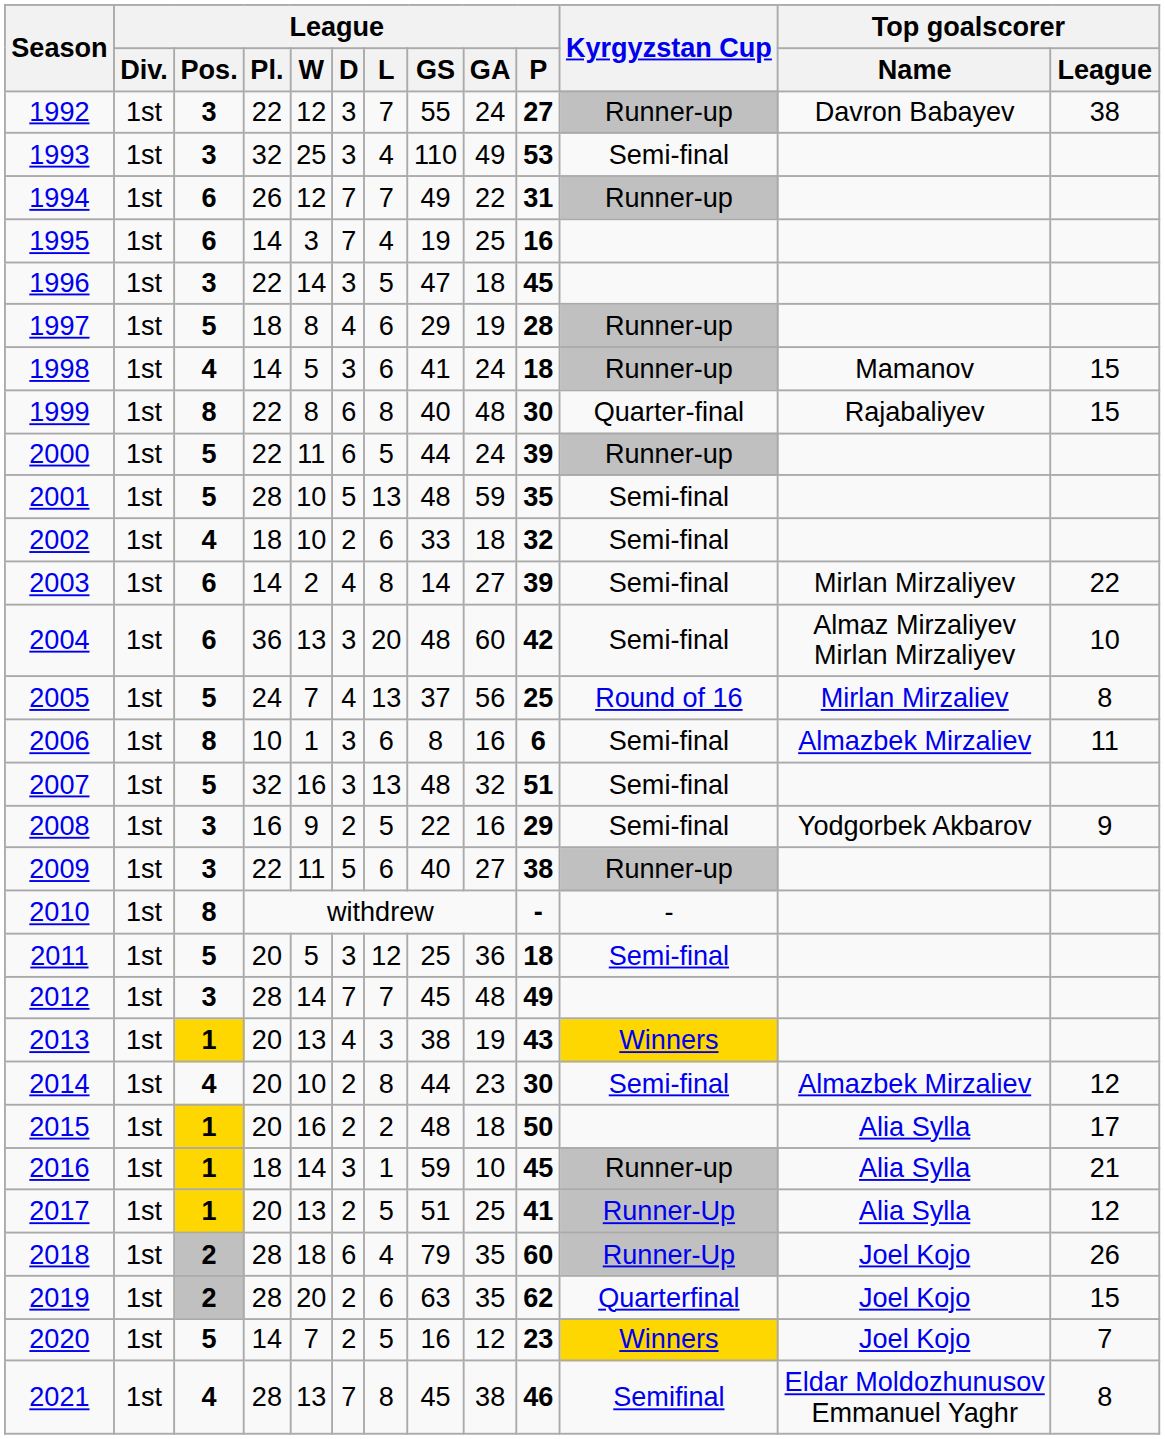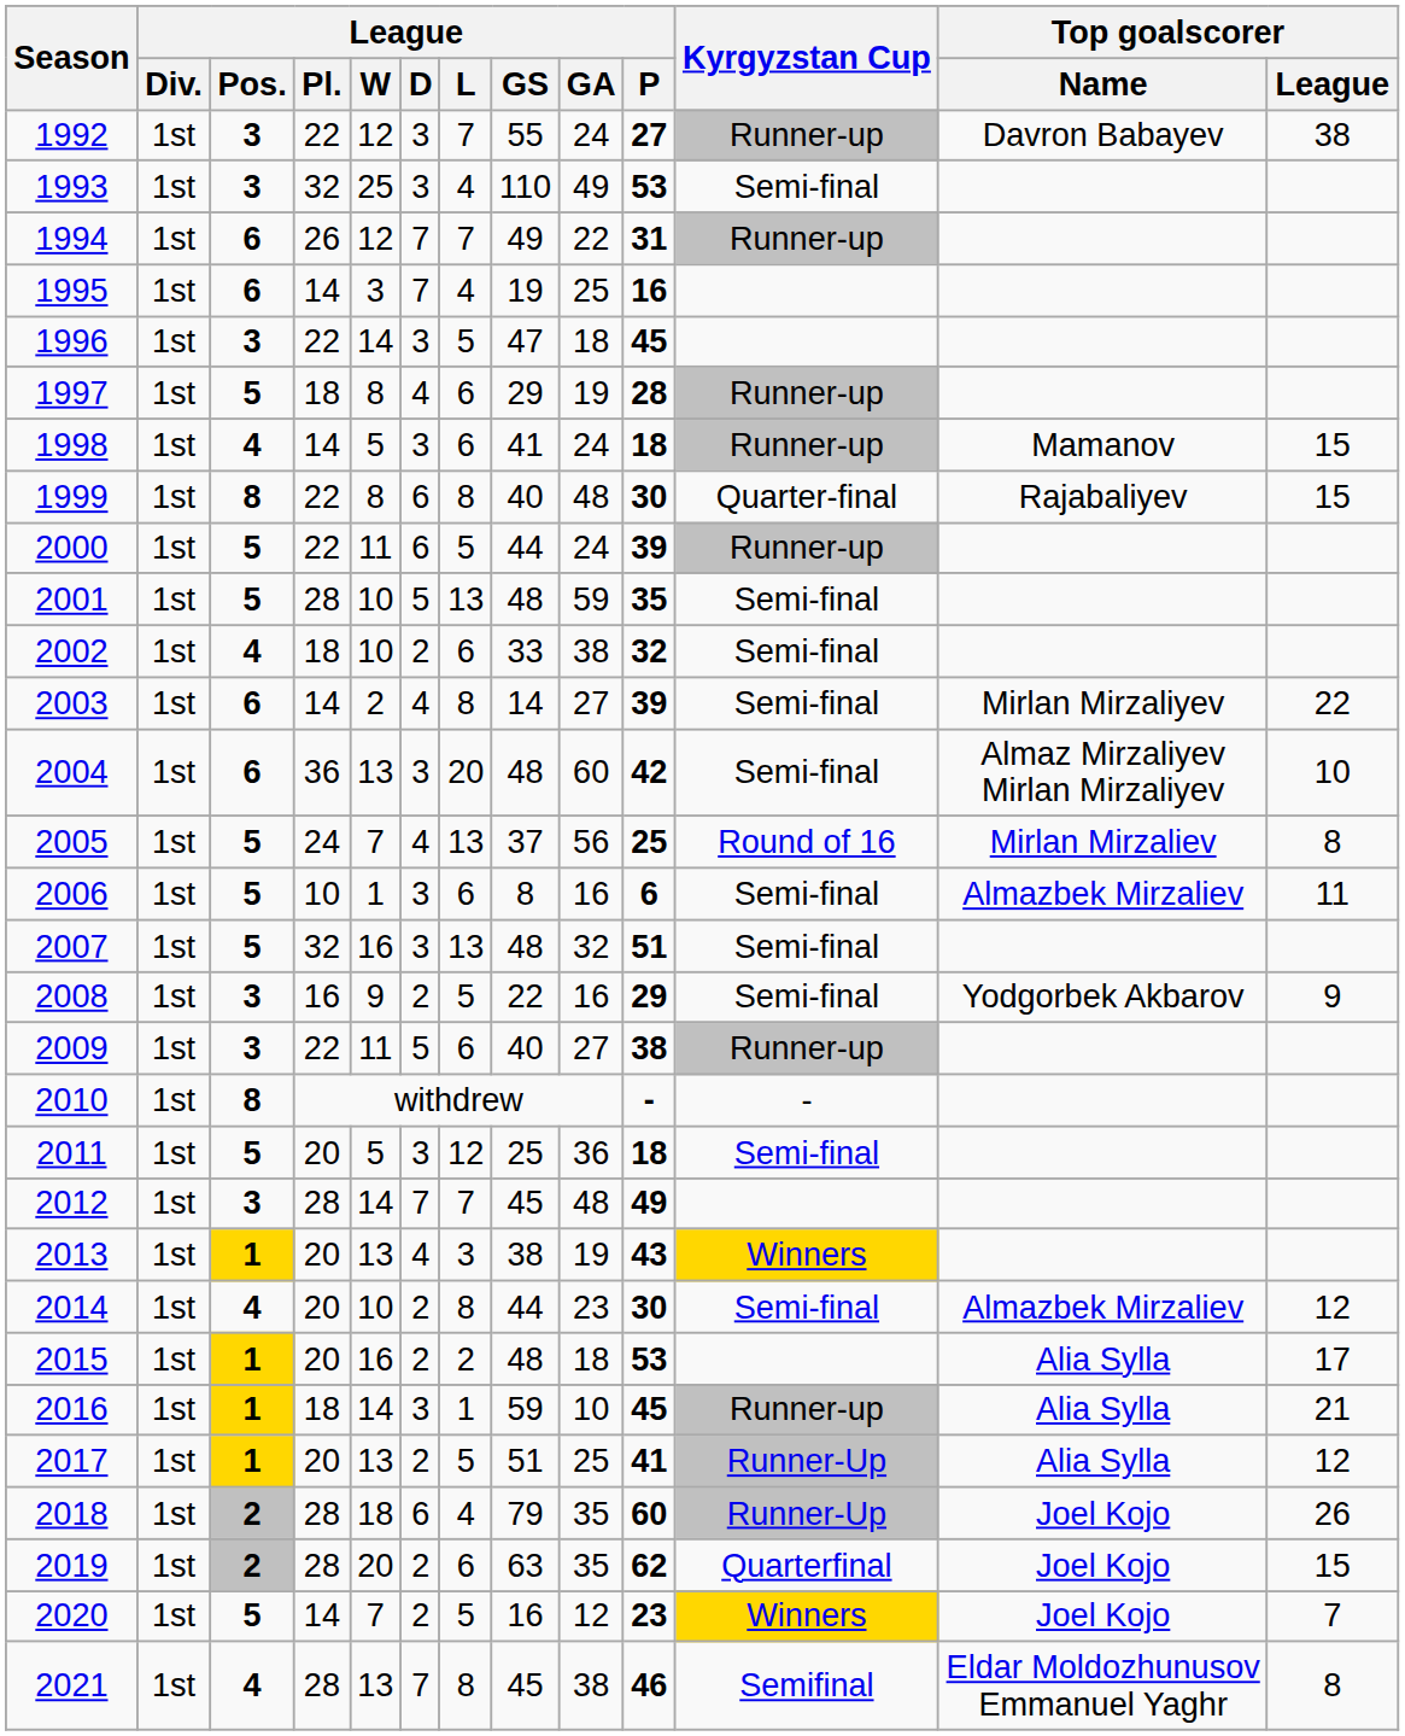 <table class="wikitable mw-collapsible mw-collapsed" align=center cellspacing="0" cellpadding="3" style="border:1px solid #AAAAAA;font-size:90%">
 <tr style="background:#efefef;">
 <th rowspan="2">Season</th>
 <th colspan="9">League</th>
 <th rowspan="2"><a href='#'>Kyrgyzstan Cup</a></th>
 <th colspan="2">Top goalscorer</th>
 </tr>
 <tr>
 <th>Div.</th>
 <th>Pos.</th>
 <th>Pl.</th>
 <th>W</th>
 <th>D</th>
 <th>L</th>
 <th>GS</th>
 <th>GA</th>
 <th>P</th>
 <th>Name</th>
 <th>League</th>
 </tr>
 <tr>
 <td align=center><a href='#'>1992</a></td>
 <td align=center>1st</td>
 <td align=center><strong>3</strong></td>
 <td align=center>22</td>
 <td align=center>12</td>
 <td align=center>3</td>
 <td align=center>7</td>
 <td align=center>55</td>
 <td align=center>24</td>
 <td align=center><strong>27</strong></td>
 <td style="text-align:center; background:silver;">Runner-up</td>
 <td align=center>Davron Babayev</td>
 <td align=center>38</td>
 </tr>
 <tr>
 <td align=center><a href='#'>1993</a></td>
 <td align=center>1st</td>
 <td align=center><strong>3</strong></td>
 <td align=center>32</td>
 <td align=center>25</td>
 <td align=center>3</td>
 <td align=center>4</td>
 <td align=center>110</td>
 <td align=center>49</td>
 <td align=center><strong>53</strong></td>
 <td align=center>Semi-final</td>
 <td align=center></td>
 <td align=center></td>
 </tr>
 <tr>
 <td align=center><a href='#'>1994</a></td>
 <td align=center>1st</td>
 <td align=center><strong>6</strong></td>
 <td align=center>26</td>
 <td align=center>12</td>
 <td align=center>7</td>
 <td align=center>7</td>
 <td align=center>49</td>
 <td align=center>22</td>
 <td align=center><strong>31</strong></td>
 <td style="text-align:center; background:silver;">Runner-up</td>
 <td align=center></td>
 <td align=center></td>
 </tr>
 <tr>
 <td align=center><a href='#'>1995</a></td>
 <td align=center>1st</td>
 <td align=center><strong>6</strong></td>
 <td align=center>14</td>
 <td align=center>3</td>
 <td align=center>7</td>
 <td align=center>4</td>
 <td align=center>19</td>
 <td align=center>25</td>
 <td align=center><strong>16</strong></td>
 <td align=center></td>
 <td align=center></td>
 <td align=center></td>
 </tr>
 <tr>
 <td align=center><a href='#'>1996</a></td>
 <td align=center>1st</td>
 <td align=center><strong>3</strong></td>
 <td align=center>22</td>
 <td align=center>14</td>
 <td align=center>3</td>
 <td align=center>5</td>
 <td align=center>47</td>
 <td align=center>18</td>
 <td align=center><strong>45</strong></td>
 <td align=center></td>
 <td align=center></td>
 <td align=center></td>
 </tr>
 <tr>
 <td align=center><a href='#'>1997</a></td>
 <td align=center>1st</td>
 <td align=center><strong>5</strong></td>
 <td align=center>18</td>
 <td align=center>8</td>
 <td align=center>4</td>
 <td align=center>6</td>
 <td align=center>29</td>
 <td align=center>19</td>
 <td align=center><strong>28</strong></td>
 <td style="text-align:center; background:silver;">Runner-up</td>
 <td align=center></td>
 <td align=center></td>
 </tr>
 <tr>
 <td align=center><a href='#'>1998</a></td>
 <td align=center>1st</td>
 <td align=center><strong>4</strong></td>
 <td align=center>14</td>
 <td align=center>5</td>
 <td align=center>3</td>
 <td align=center>6</td>
 <td align=center>41</td>
 <td align=center>24</td>
 <td align=center><strong>18</strong></td>
 <td style="text-align:center; background:silver;">Runner-up</td>
 <td align=center>Mamanov</td>
 <td align=center>15</td>
 </tr>
 <tr>
 <td align=center><a href='#'>1999</a></td>
 <td align=center>1st</td>
 <td align=center><strong>8</strong></td>
 <td align=center>22</td>
 <td align=center>8</td>
 <td align=center>6</td>
 <td align=center>8</td>
 <td align=center>40</td>
 <td align=center>48</td>
 <td align=center><strong>30</strong></td>
 <td align=center>Quarter-final</td>
 <td align=center>Rajabaliyev</td>
 <td align=center>15</td>
 </tr>
 <tr>
 <td align=center><a href='#'>2000</a></td>
 <td align=center>1st</td>
 <td align=center><strong>5</strong></td>
 <td align=center>22</td>
 <td align=center>11</td>
 <td align=center>6</td>
 <td align=center>5</td>
 <td align=center>44</td>
 <td align=center>24</td>
 <td align=center><strong>39</strong></td>
 <td style="text-align:center; background:silver;">Runner-up</td>
 <td align=center></td>
 <td align=center></td>
 </tr>
 <tr>
 <td align=center><a href='#'>2001</a></td>
 <td align=center>1st</td>
 <td align=center><strong>5</strong></td>
 <td align=center>28</td>
 <td align=center>10</td>
 <td align=center>5</td>
 <td align=center>13</td>
 <td align=center>48</td>
 <td align=center>59</td>
 <td align=center><strong>35</strong></td>
 <td align=center>Semi-final</td>
 <td align=center></td>
 <td align=center></td>
 </tr>
 <tr>
 <td align=center><a href='#'>2002</a></td>
 <td align=center>1st</td>
 <td align=center><strong>4</strong></td>
 <td align=center>18</td>
 <td align=center>10</td>
 <td align=center>2</td>
 <td align=center>6</td>
 <td align=center>33</td>
-<td align=center>18</td>
+<td align=center>38</td>
 <td align=center><strong>32</strong></td>
 <td align=center>Semi-final</td>
 <td align=center></td>
 <td align=center></td>
 </tr>
 <tr>
 <td align=center><a href='#'>2003</a></td>
 <td align=center>1st</td>
 <td align=center><strong>6</strong></td>
 <td align=center>14</td>
 <td align=center>2</td>
 <td align=center>4</td>
 <td align=center>8</td>
 <td align=center>14</td>
 <td align=center>27</td>
 <td align=center><strong>39</strong></td>
 <td align=center>Semi-final</td>
 <td align=center>Mirlan Mirzaliyev</td>
 <td align=center>22</td>
 </tr>
 <tr>
 <td align=center><a href='#'>2004</a></td>
 <td align=center>1st</td>
 <td align=center><strong>6</strong></td>
 <td align=center>36</td>
 <td align=center>13</td>
 <td align=center>3</td>
 <td align=center>20</td>
 <td align=center>48</td>
 <td align=center>60</td>
 <td align=center><strong>42</strong></td>
 <td align=center>Semi-final</td>
 <td align=center>Almaz Mirzaliyev <br> Mirlan Mirzaliyev</td>
 <td align=center>10</td>
 </tr>
 <tr>
 <td align=center><a href='#'>2005</a></td>
 <td align=center>1st</td>
 <td align=center><strong>5</strong></td>
 <td align=center>24</td>
 <td align=center>7</td>
 <td align=center>4</td>
 <td align=center>13</td>
 <td align=center>37</td>
 <td align=center>56</td>
 <td align=center><strong>25</strong></td>
 <td align=center><a href='#'>Round of 16</a></td>
 <td align=center><a href='#'>Mirlan Mirzaliev</a></td>
 <td align=center>8</td>
 </tr>
 <tr>
 <td align=center><a href='#'>2006</a></td>
 <td align=center>1st</td>
-<td align=center><strong>8</strong></td>
+<td align=center><strong>5</strong></td>
 <td align=center>10</td>
 <td align=center>1</td>
 <td align=center>3</td>
 <td align=center>6</td>
 <td align=center>8</td>
 <td align=center>16</td>
 <td align=center><strong>6</strong></td>
 <td align=center>Semi-final</td>
 <td align=center><a href='#'>Almazbek Mirzaliev</a></td>
 <td align=center>11</td>
 </tr>
 <tr>
 <td align=center><a href='#'>2007</a></td>
 <td align=center>1st</td>
 <td align=center><strong>5</strong></td>
 <td align=center>32</td>
 <td align=center>16</td>
 <td align=center>3</td>
 <td align=center>13</td>
 <td align=center>48</td>
 <td align=center>32</td>
 <td align=center><strong>51</strong></td>
 <td align=center>Semi-final</td>
 <td align=center></td>
 <td align=center></td>
 </tr>
 <tr>
 <td align=center><a href='#'>2008</a></td>
 <td align=center>1st</td>
 <td align=center><strong>3</strong></td>
 <td align=center>16</td>
 <td align=center>9</td>
 <td align=center>2</td>
 <td align=center>5</td>
 <td align=center>22</td>
 <td align=center>16</td>
 <td align=center><strong>29</strong></td>
 <td align=center>Semi-final</td>
 <td align=center>Yodgorbek Akbarov</td>
 <td align=center>9</td>
 </tr>
 <tr>
 <td align=center><a href='#'>2009</a></td>
 <td align=center>1st</td>
 <td align=center><strong>3</strong></td>
 <td align=center>22</td>
 <td align=center>11</td>
 <td align=center>5</td>
 <td align=center>6</td>
 <td align=center>40</td>
 <td align=center>27</td>
 <td align=center><strong>38</strong></td>
 <td style="text-align:center; background:silver;">Runner-up</td>
 <td align=center></td>
 <td align=center></td>
 </tr>
 <tr>
 <td align=center><a href='#'>2010</a></td>
 <td align=center>1st</td>
 <td align=center><strong>8</strong></td>
 <td colspan="6" align=center>withdrew</td>
 <td align=center><strong>-</strong></td>
 <td align=center>-</td>
 <td align=center></td>
 <td align=center></td>
 </tr>
 <tr>
 <td align=center><a href='#'>2011</a></td>
 <td align=center>1st</td>
 <td align=center><strong>5</strong></td>
 <td align=center>20</td>
 <td align=center>5</td>
 <td align=center>3</td>
 <td align=center>12</td>
 <td align=center>25</td>
 <td align=center>36</td>
 <td align=center><strong>18</strong></td>
 <td align=center><a href='#'>Semi-final</a></td>
 <td align=center></td>
 <td align=center></td>
 </tr>
 <tr>
 <td align=center><a href='#'>2012</a></td>
 <td align=center>1st</td>
 <td align=center><strong>3</strong></td>
 <td align=center>28</td>
 <td align=center>14</td>
 <td align=center>7</td>
 <td align=center>7</td>
 <td align=center>45</td>
 <td align=center>48</td>
 <td align=center><strong>49</strong></td>
 <td align=center></td>
 <td align=center></td>
 <td align=center></td>
 </tr>
 <tr>
 <td align=center><a href='#'>2013</a></td>
 <td align=center>1st</td>
 <td style="text-align:center; background:gold;"><strong>1</strong></td>
 <td align=center>20</td>
 <td align=center>13</td>
 <td align=center>4</td>
 <td align=center>3</td>
 <td align=center>38</td>
 <td align=center>19</td>
 <td align=center><strong>43</strong></td>
 <td style="text-align:center; background:gold;"><a href='#'>Winners</a></td>
 <td align=center></td>
 <td align=center></td>
 </tr>
 <tr>
 <td align=center><a href='#'>2014</a></td>
 <td align=center>1st</td>
 <td align=center><strong>4</strong></td>
 <td align=center>20</td>
 <td align=center>10</td>
 <td align=center>2</td>
 <td align=center>8</td>
 <td align=center>44</td>
 <td align=center>23</td>
 <td align=center><strong>30</strong></td>
 <td align=center><a href='#'>Semi-final</a></td>
 <td align=center><a href='#'>Almazbek Mirzaliev</a></td>
 <td align=center>12</td>
 </tr>
 <tr>
 <td align=center><a href='#'>2015</a></td>
 <td align=center>1st</td>
 <td style="text-align:center; background:gold;"><strong>1</strong></td>
 <td align=center>20</td>
 <td align=center>16</td>
 <td align=center>2</td>
 <td align=center>2</td>
 <td align=center>48</td>
 <td align=center>18</td>
-<td align=center><strong>50</strong></td>
+<td align=center><strong>53</strong></td>
 <td align=center></td>
 <td align=center><a href='#'>Alia Sylla</a></td>
 <td align=center>17</td>
 </tr>
 <tr>
 <td align=center><a href='#'>2016</a></td>
 <td align=center>1st</td>
 <td style="text-align:center; background:gold;"><strong>1</strong></td>
 <td align=center>18</td>
 <td align=center>14</td>
 <td align=center>3</td>
 <td align=center>1</td>
 <td align=center>59</td>
 <td align=center>10</td>
 <td align=center><strong>45</strong></td>
 <td style="text-align:center; background:silver;">Runner-up</td>
 <td align=center><a href='#'>Alia Sylla</a></td>
 <td align=center>21</td>
 </tr>
 <tr>
 <td align=center><a href='#'>2017</a></td>
 <td align=center>1st</td>
 <td style="text-align:center; background:gold;"><strong>1</strong></td>
 <td align=center>20</td>
 <td align=center>13</td>
 <td align=center>2</td>
 <td align=center>5</td>
 <td align=center>51</td>
 <td align=center>25</td>
 <td align=center><strong>41</strong></td>
 <td style="text-align:center; background:silver;"><a href='#'>Runner-Up</a></td>
 <td align=center><a href='#'>Alia Sylla</a></td>
 <td align=center>12</td>
 </tr>
 <tr>
 <td align=center><a href='#'>2018</a></td>
 <td align=center>1st</td>
 <td style="text-align:center; background:silver;"><strong>2</strong></td>
 <td align=center>28</td>
 <td align=center>18</td>
 <td align=center>6</td>
 <td align=center>4</td>
 <td align=center>79</td>
 <td align=center>35</td>
 <td align=center><strong>60</strong></td>
 <td style="text-align:center; background:silver;"><a href='#'>Runner-Up</a></td>
 <td align=center><a href='#'>Joel Kojo</a></td>
 <td align=center>26</td>
 </tr>
 <tr>
 <td align=center><a href='#'>2019</a></td>
 <td align=center>1st</td>
 <td style="text-align:center; background:silver;"><strong>2</strong></td>
 <td align=center>28</td>
 <td align=center>20</td>
 <td align=center>2</td>
 <td align=center>6</td>
 <td align=center>63</td>
 <td align=center>35</td>
 <td align=center><strong>62</strong></td>
 <td align=center><a href='#'>Quarterfinal</a></td>
 <td align=center><a href='#'>Joel Kojo</a></td>
 <td align=center>15</td>
 </tr>
 <tr>
 <td align=center><a href='#'>2020</a></td>
 <td align=center>1st</td>
 <td align=center><strong>5</strong></td>
 <td align=center>14</td>
 <td align=center>7</td>
 <td align=center>2</td>
 <td align=center>5</td>
 <td align=center>16</td>
 <td align=center>12</td>
 <td align=center><strong>23</strong></td>
 <td style="text-align:center; background:gold;"><a href='#'>Winners</a></td>
 <td align=center><a href='#'>Joel Kojo</a></td>
 <td align=center>7</td>
 </tr>
 <tr>
 <td align=center><a href='#'>2021</a></td>
 <td align=center>1st</td>
 <td align=center><strong>4</strong></td>
 <td align=center>28</td>
 <td align=center>13</td>
 <td align=center>7</td>
 <td align=center>8</td>
 <td align=center>45</td>
 <td align=center>38</td>
 <td align=center><strong>46</strong></td>
 <td align=center><a href='#'>Semifinal</a></td>
 <td align=center><a href='#'>Eldar Moldozhunusov</a> <br> Emmanuel Yaghr</td>
 <td align=center>8</td>
 </tr>
 </table>
